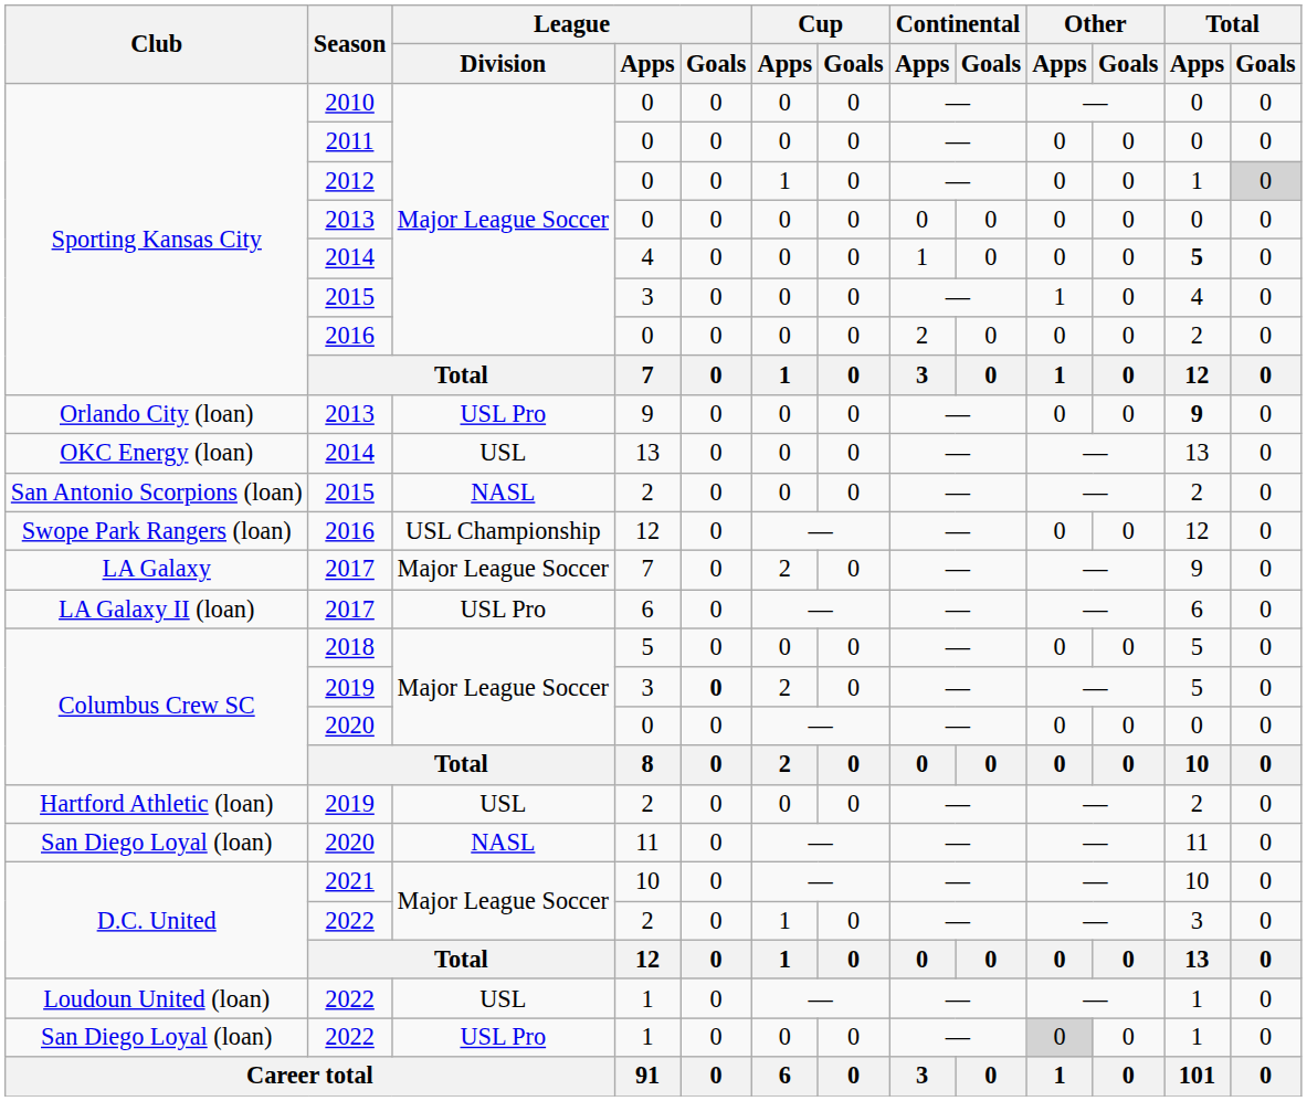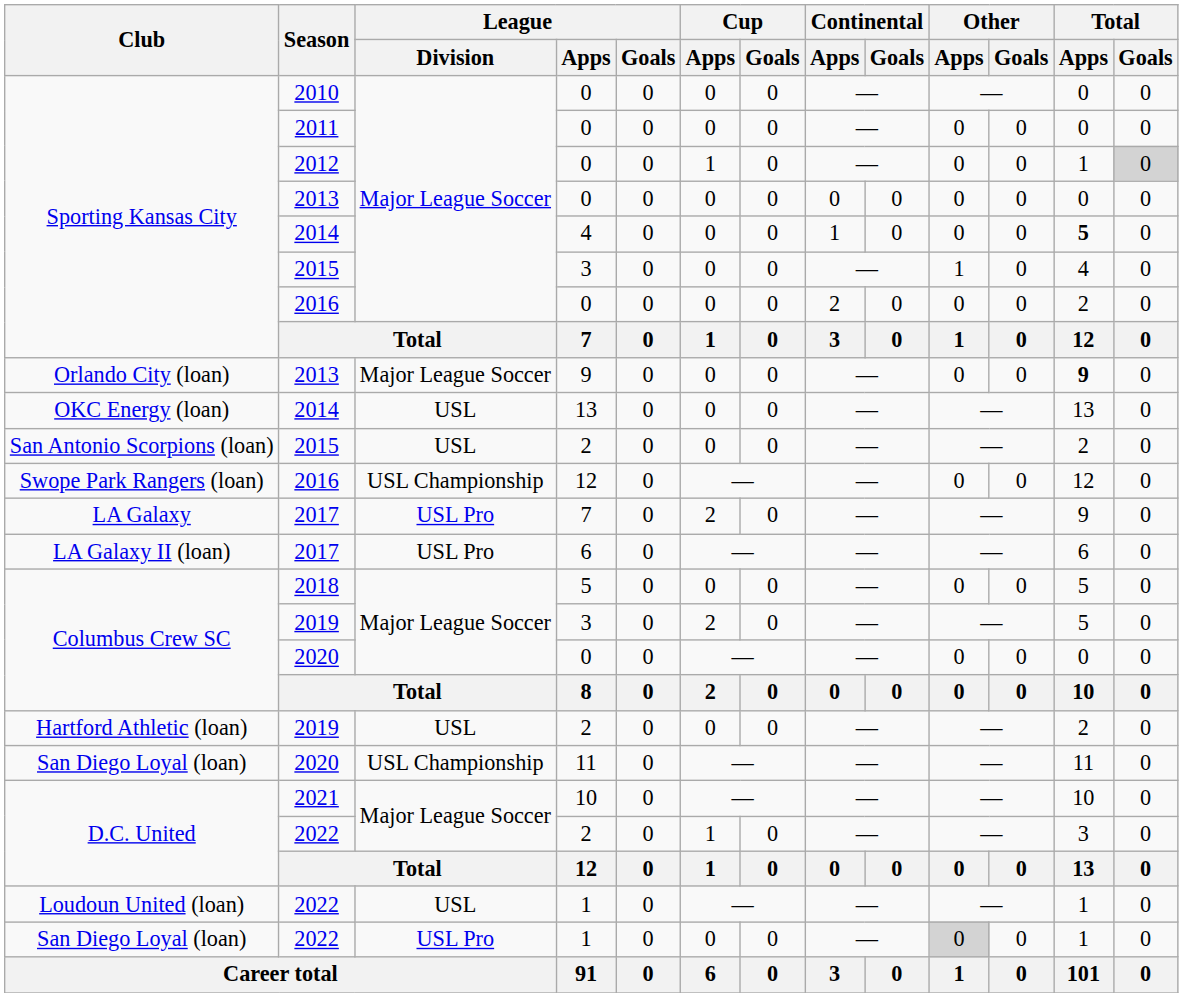 <table class="wikitable" style="text-align: center;">
 <tr>
 <th rowspan=2>Club</th>
 <th rowspan=2>Season</th>
 <th colspan=3>League</th>
 <th colspan=2>Cup</th>
 <th colspan=2>Continental</th>
 <th colspan=2>Other</th>
 <th colspan=2>Total</th>
 </tr>
 <tr>
 <th>Division</th>
 <th>Apps</th>
 <th>Goals</th>
 <th>Apps</th>
 <th>Goals</th>
 <th>Apps</th>
 <th>Goals</th>
 <th>Apps</th>
 <th>Goals</th>
 <th>Apps</th>
 <th>Goals</th>
 </tr>
 <tr>
 <td rowspan=8><a href='#'>Sporting Kansas City</a></td>
 <td><a href='#'>2010</a></td>
 <td rowspan=7><a href='#'>Major League Soccer</a></td>
 <td>0</td>
 <td>0</td>
 <td>0</td>
 <td>0</td>
 <td colspan=2>—</td>
 <td colspan=2>—</td>
 <td>0</td>
 <td>0</td>
 </tr>
 <tr>
 <td><a href='#'>2011</a></td>
 <td>0</td>
 <td>0</td>
 <td>0</td>
 <td>0</td>
 <td colspan=2>—</td>
 <td>0</td>
 <td>0</td>
 <td>0</td>
 <td>0</td>
 </tr>
 <tr>
 <td><a href='#'>2012</a></td>
 <td>0</td>
 <td>0</td>
 <td>1</td>
 <td>0</td>
 <td colspan=2>—</td>
 <td>0</td>
 <td>0</td>
 <td>1</td>
 <td style="background: lightgrey;">0</td>
 </tr>
 <tr>
 <td><a href='#'>2013</a></td>
 <td>0</td>
 <td>0</td>
 <td>0</td>
 <td>0</td>
 <td>0</td>
 <td>0</td>
 <td>0</td>
 <td>0</td>
 <td>0</td>
 <td>0</td>
 </tr>
 <tr>
 <td><a href='#'>2014</a></td>
 <td>4</td>
 <td>0</td>
 <td>0</td>
 <td>0</td>
 <td>1</td>
 <td>0</td>
 <td>0</td>
 <td>0</td>
 <td><strong>5</strong></td>
 <td>0</td>
 </tr>
 <tr>
 <td><a href='#'>2015</a></td>
 <td>3</td>
 <td>0</td>
 <td>0</td>
 <td>0</td>
 <td colspan=2>—</td>
 <td>1</td>
 <td>0</td>
 <td>4</td>
 <td>0</td>
 </tr>
 <tr>
 <td><a href='#'>2016</a></td>
 <td>0</td>
 <td>0</td>
 <td>0</td>
 <td>0</td>
 <td>2</td>
 <td>0</td>
 <td>0</td>
 <td>0</td>
 <td>2</td>
 <td>0</td>
 </tr>
 <tr>
 <th colspan=2>Total</th>
 <th>7</th>
 <th>0</th>
 <th>1</th>
 <th>0</th>
 <th>3</th>
 <th>0</th>
 <th>1</th>
 <th>0</th>
 <th>12</th>
 <th>0</th>
 </tr>
 <tr>
 <td><a href='#'>Orlando City</a> (loan)</td>
 <td><a href='#'>2013</a></td>
-<td><a href='#'>USL Pro</a></td>
+<td>Major League Soccer</td>
 <td>9</td>
 <td>0</td>
 <td>0</td>
 <td>0</td>
 <td colspan=2>—</td>
 <td>0</td>
 <td>0</td>
 <td><strong>9</strong></td>
 <td>0</td>
 </tr>
 <tr>
 <td><a href='#'>OKC Energy</a> (loan)</td>
 <td><a href='#'>2014</a></td>
 <td>USL</td>
 <td>13</td>
 <td>0</td>
 <td>0</td>
 <td>0</td>
 <td colspan=2>—</td>
 <td colspan=2>—</td>
 <td>13</td>
 <td>0</td>
 </tr>
 <tr>
 <td><a href='#'>San Antonio Scorpions</a> (loan)</td>
 <td><a href='#'>2015</a></td>
-<td><a href='#'>NASL</a></td>
+<td>USL</td>
 <td>2</td>
 <td>0</td>
 <td>0</td>
 <td>0</td>
 <td colspan=2>—</td>
 <td colspan=2>—</td>
 <td>2</td>
 <td>0</td>
 </tr>
 <tr>
 <td><a href='#'>Swope Park Rangers</a> (loan)</td>
 <td><a href='#'>2016</a></td>
 <td>USL Championship</td>
 <td>12</td>
 <td>0</td>
 <td colspan=2>—</td>
 <td colspan=2>—</td>
 <td>0</td>
 <td>0</td>
 <td>12</td>
 <td>0</td>
 </tr>
 <tr>
 <td><a href='#'>LA Galaxy</a></td>
 <td><a href='#'>2017</a></td>
-<td>Major League Soccer</td>
+<td><a href='#'>USL Pro</a></td>
 <td>7</td>
 <td>0</td>
 <td>2</td>
 <td>0</td>
 <td colspan=2>—</td>
 <td colspan=2>—</td>
 <td>9</td>
 <td>0</td>
 </tr>
 <tr>
 <td><a href='#'>LA Galaxy II</a> (loan)</td>
 <td><a href='#'>2017</a></td>
 <td>USL Pro</td>
 <td>6</td>
 <td>0</td>
 <td colspan=2>—</td>
 <td colspan=2>—</td>
 <td colspan=2>—</td>
 <td>6</td>
 <td>0</td>
 </tr>
 <tr>
 <td rowspan=4><a href='#'>Columbus Crew SC</a></td>
 <td><a href='#'>2018</a></td>
 <td rowspan=3>Major League Soccer</td>
 <td>5</td>
 <td>0</td>
 <td>0</td>
 <td>0</td>
 <td colspan=2>—</td>
 <td>0</td>
 <td>0</td>
 <td>5</td>
 <td>0</td>
 </tr>
 <tr>
 <td><a href='#'>2019</a></td>
 <td>3</td>
-<td><strong>0</strong></td>
+<td>0</td>
 <td>2</td>
 <td>0</td>
 <td colspan=2>—</td>
 <td colspan=2>—</td>
 <td>5</td>
 <td>0</td>
 </tr>
 <tr>
 <td><a href='#'>2020</a></td>
 <td>0</td>
 <td>0</td>
 <td colspan=2>—</td>
 <td colspan=2>—</td>
 <td>0</td>
 <td>0</td>
 <td>0</td>
 <td>0</td>
 </tr>
 <tr>
 <th colspan=2>Total</th>
 <th>8</th>
 <th>0</th>
 <th>2</th>
 <th>0</th>
 <th>0</th>
 <th>0</th>
 <th>0</th>
 <th>0</th>
 <th>10</th>
 <th>0</th>
 </tr>
 <tr>
 <td><a href='#'>Hartford Athletic</a> (loan)</td>
 <td><a href='#'>2019</a></td>
 <td>USL</td>
 <td>2</td>
 <td>0</td>
 <td>0</td>
 <td>0</td>
 <td colspan=2>—</td>
 <td colspan=2>—</td>
 <td>2</td>
 <td>0</td>
 </tr>
 <tr>
 <td><a href='#'>San Diego Loyal</a> (loan)</td>
 <td><a href='#'>2020</a></td>
-<td><a href='#'>NASL</a></td>
+<td>USL Championship</td>
 <td>11</td>
 <td>0</td>
 <td colspan=2>—</td>
 <td colspan=2>—</td>
 <td colspan=2>—</td>
 <td>11</td>
 <td>0</td>
 </tr>
 <tr>
 <td rowspan=3><a href='#'>D.C. United</a></td>
 <td><a href='#'>2021</a></td>
 <td rowspan=2>Major League Soccer</td>
 <td>10</td>
 <td>0</td>
 <td colspan=2>—</td>
 <td colspan=2>—</td>
 <td colspan=2>—</td>
 <td>10</td>
 <td>0</td>
 </tr>
 <tr>
 <td><a href='#'>2022</a></td>
 <td>2</td>
 <td>0</td>
 <td>1</td>
 <td>0</td>
 <td colspan=2>—</td>
 <td colspan=2>—</td>
 <td>3</td>
 <td>0</td>
 </tr>
 <tr>
 <th colspan=2>Total</th>
 <th>12</th>
 <th>0</th>
 <th>1</th>
 <th>0</th>
 <th>0</th>
 <th>0</th>
 <th>0</th>
 <th>0</th>
 <th>13</th>
 <th>0</th>
 </tr>
 <tr>
 <td><a href='#'>Loudoun United</a> (loan)</td>
 <td><a href='#'>2022</a></td>
 <td>USL</td>
 <td>1</td>
 <td>0</td>
 <td colspan=2>—</td>
 <td colspan=2>—</td>
 <td colspan=2>—</td>
 <td>1</td>
 <td>0</td>
 </tr>
 <tr>
 <td><a href='#'>San Diego Loyal</a> (loan)</td>
 <td><a href='#'>2022</a></td>
 <td><a href='#'>USL Pro</a></td>
 <td>1</td>
 <td>0</td>
 <td>0</td>
 <td>0</td>
 <td colspan=2>—</td>
 <td style="background: lightgrey;">0</td>
 <td>0</td>
 <td>1</td>
 <td>0</td>
 </tr>
 <tr>
 <th colspan=3>Career total</th>
 <th>91</th>
 <th>0</th>
 <th>6</th>
 <th>0</th>
 <th>3</th>
 <th>0</th>
 <th>1</th>
 <th>0</th>
 <th>101</th>
 <th>0</th>
 </tr>
 </table>
